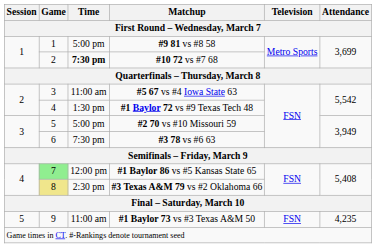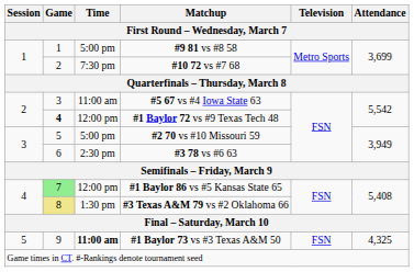 <table class="wikitable" style="white-space:nowrap; font-size:90%;text-align:center">
 <tr>
 <th>Session</th>
 <th>Game</th>
 <th>Time</th>
 <th>Matchup</th>
 <th>Television</th>
 <th>Attendance</th>
 </tr>
 <tr>
 <th colspan=6>First Round – Wednesday, March 7</th>
 </tr>
 <tr>
 <td rowspan=2>1</td>
 <td>1</td>
 <td>5:00 pm</td>
 <td><strong>#9  81</strong> vs #8  58</td>
 <td rowspan=2><a href='#'>Metro Sports</a></td>
 <td rowspan=2>3,699</td>
 </tr>
 <tr>
 <td>2</td>
-<td><strong>7:30 pm</strong></td>
+<td>7:30 pm</td>
 <td><strong>#10  72</strong> vs #7  68</td>
 </tr>
 <tr>
 <th colspan=6>Quarterfinals – Thursday, March 8</th>
 </tr>
 <tr>
 <td rowspan=2>2</td>
 <td>3</td>
 <td>11:00 am</td>
 <td><strong>#5  67</strong> vs #4 <a href='#'>Iowa State</a> 63</td>
 <td rowspan=4><a href='#'>FSN</a></td>
 <td rowspan=2>5,542</td>
 </tr>
 <tr>
-<td>4</td>
-<td>1:30 pm</td>
+<td><strong>4</strong></td>
+<td>12:00 pm</td>
 <td><strong>#1 <a href='#'>Baylor</a> 72</strong> vs #9 Texas Tech 48</td>
 </tr>
 <tr>
 <td rowspan=2>3</td>
 <td>5</td>
 <td>5:00 pm</td>
 <td><strong>#2  70</strong> vs #10 Missouri 59</td>
 <td rowspan=2>3,949</td>
 </tr>
 <tr>
 <td>6</td>
-<td>7:30 pm</td>
+<td>2:30 pm</td>
 <td><strong>#3  78</strong> vs #6  63</td>
 </tr>
 <tr>
 <th colspan=6>Semifinals – Friday, March 9</th>
 </tr>
 <tr>
 <td rowspan=2>4</td>
 <td style="background: lightgreen;">7</td>
 <td>12:00 pm</td>
 <td><strong>#1 Baylor 86</strong> vs #5 Kansas State 65</td>
 <td rowspan=2><a href='#'>FSN</a></td>
 <td rowspan=2>5,408</td>
 </tr>
 <tr>
 <td style="background: khaki;">8</td>
-<td>2:30 pm</td>
+<td>1:30 pm</td>
 <td><strong>#3 Texas A&M 79</strong> vs #2 Oklahoma 66</td>
 </tr>
 <tr>
 <th colspan=6>Final – Saturday, March 10</th>
 </tr>
 <tr>
 <td>5</td>
 <td>9</td>
-<td>11:00 am</td>
+<td><strong>11:00 am</strong></td>
 <td><strong>#1 Baylor 73</strong> vs #3 Texas A&M 50</td>
 <td><a href='#'>FSN</a></td>
-<td>4,235</td>
+<td>4,325</td>
 </tr>
 <tr align=left>
 <td colspan=6><small>Game times in <a href='#'>CT</a>. #-Rankings denote tournament seed</small></td>
 </tr>
 </table>
